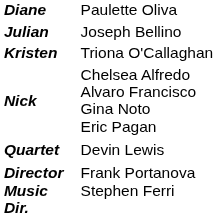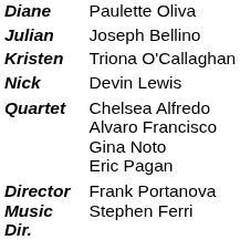 <table>
 <tr>
 <td width="75"><strong><em>Diane</em></strong></td>
 <td>Paulette Oliva</td>
 </tr>
 <tr>
 <td><strong><em>Julian</em></strong></td>
 <td>Joseph Bellino</td>
 </tr>
 <tr>
 <td><strong><em>Kristen</em></strong></td>
 <td>Triona O'Callaghan</td>
 </tr>
 <tr>
 <td><strong><em>Nick</em></strong></td>
-<td>Chelsea Alfredo<br>Alvaro Francisco<br>Gina Noto<br>Eric Pagan</td>
+<td>Devin Lewis</td>
 </tr>
 <tr>
 </tr>
 <tr valign="top">
 <td><strong><em>Quartet</em></strong></td>
-<td>Devin Lewis</td>
+<td>Chelsea Alfredo<br>Alvaro Francisco<br>Gina Noto<br>Eric Pagan</td>
 </tr>
 <tr>
 </tr>
 <tr valign="top">
 <td><strong><em>Director</em></strong><br><strong><em>Music Dir.</em></strong></td>
 <td>Frank Portanova<br>Stephen Ferri</td>
 </tr>
 </table>
